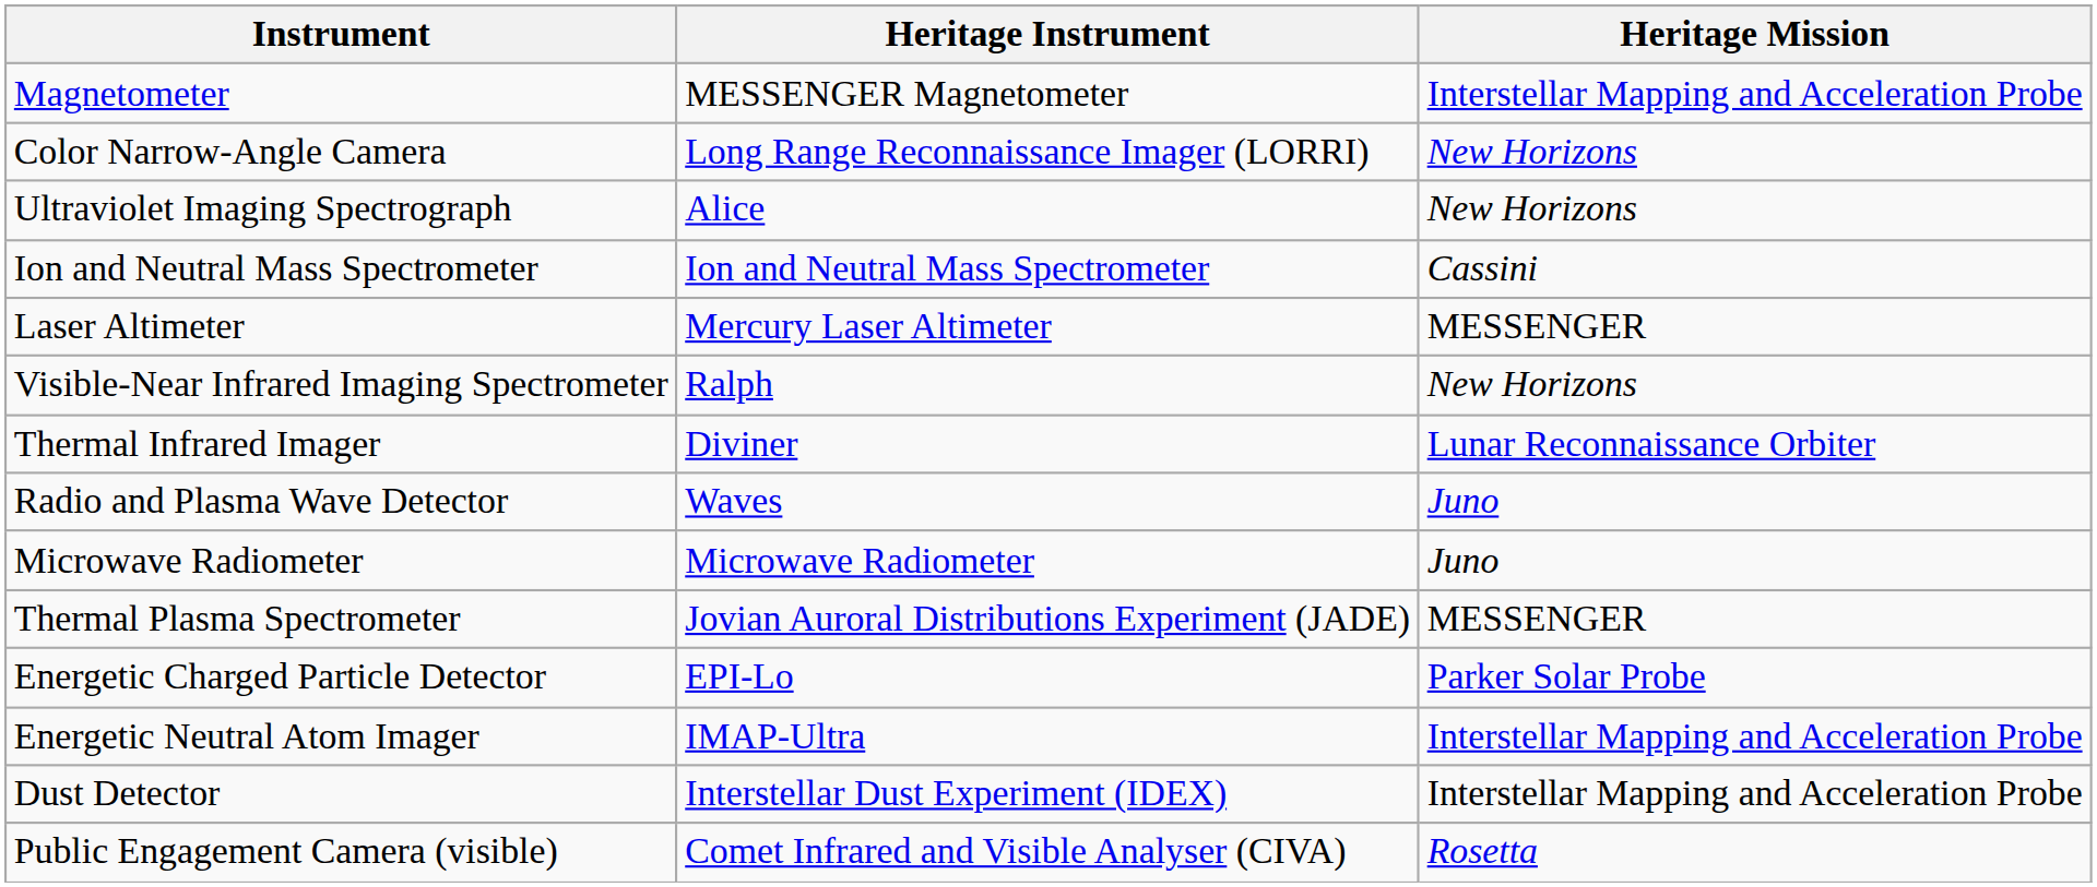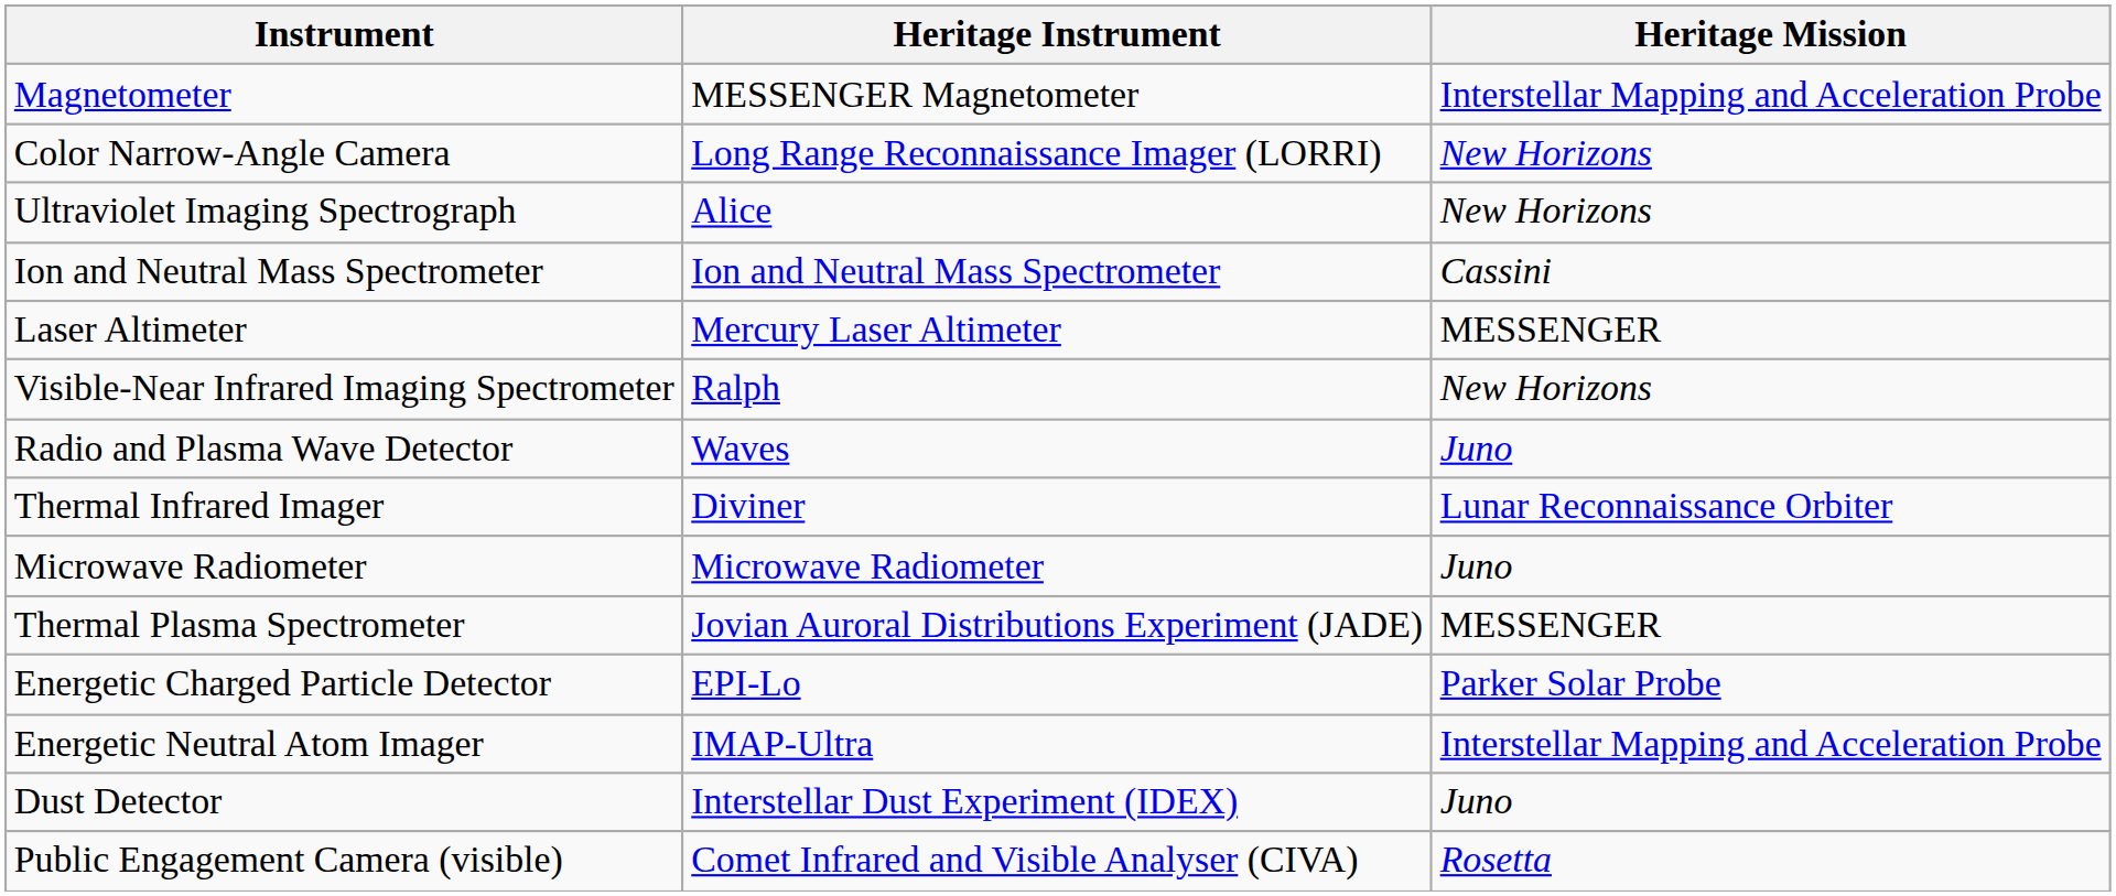 <table class="wikitable">
 <tr>
 <th>Instrument</th>
 <th>Heritage Instrument</th>
 <th>Heritage Mission</th>
 </tr>
 <tr>
 <td><a href='#'>Magnetometer</a></td>
 <td>MESSENGER Magnetometer</td>
 <td><a href='#'>Interstellar Mapping and Acceleration Probe</a></td>
 </tr>
 <tr>
 <td>Color Narrow-Angle Camera</td>
 <td><a href='#'>Long Range Reconnaissance Imager</a> (LORRI)</td>
 <td><em><a href='#'>New Horizons</a></em></td>
 </tr>
 <tr>
 <td>Ultraviolet Imaging Spectrograph</td>
 <td><a href='#'>Alice</a></td>
 <td><em>New Horizons</em></td>
 </tr>
 <tr>
 <td>Ion and Neutral Mass Spectrometer</td>
 <td><a href='#'>Ion and Neutral Mass Spectrometer</a></td>
 <td><em>Cassini</em></td>
 </tr>
 <tr>
 <td>Laser Altimeter</td>
 <td><a href='#'>Mercury Laser Altimeter</a></td>
 <td>MESSENGER</td>
 </tr>
 <tr>
 <td>Visible-Near Infrared Imaging Spectrometer</td>
 <td><a href='#'>Ralph</a></td>
 <td><em>New Horizons</em></td>
 </tr>
 <tr>
+<td>Radio and Plasma Wave Detector</td>
+<td><a href='#'>Waves</a></td>
+<td><em><a href='#'>Juno</a></em></td>
+</tr>
+<tr>
 <td>Thermal Infrared Imager</td>
 <td><a href='#'>Diviner</a></td>
 <td><a href='#'>Lunar Reconnaissance Orbiter</a></td>
-</tr>
-<tr>
-<td>Radio and Plasma Wave Detector</td>
-<td><a href='#'>Waves</a></td>
-<td><em><a href='#'>Juno</a></em></td>
 </tr>
 <tr>
 <td>Microwave Radiometer</td>
 <td><a href='#'>Microwave Radiometer</a></td>
 <td><em>Juno</em></td>
 </tr>
 <tr>
 <td>Thermal Plasma Spectrometer</td>
 <td><a href='#'>Jovian Auroral Distributions Experiment</a> (JADE)</td>
 <td>MESSENGER</td>
 </tr>
 <tr>
 <td>Energetic Charged Particle Detector</td>
 <td><a href='#'>EPI-Lo</a></td>
 <td><a href='#'>Parker Solar Probe</a></td>
 </tr>
 <tr>
 <td>Energetic Neutral Atom Imager</td>
 <td><a href='#'>IMAP-Ultra</a></td>
 <td><a href='#'>Interstellar Mapping and Acceleration Probe</a></td>
 </tr>
 <tr>
 <td>Dust Detector</td>
 <td><a href='#'>Interstellar Dust Experiment (IDEX)</a></td>
-<td>Interstellar Mapping and Acceleration Probe</td>
+<td><em>Juno</em></td>
 </tr>
 <tr>
 <td>Public Engagement Camera (visible)</td>
 <td><a href='#'>Comet Infrared and Visible Analyser</a> (CIVA)</td>
 <td><em><a href='#'>Rosetta</a></em></td>
 </tr>
 </table>
